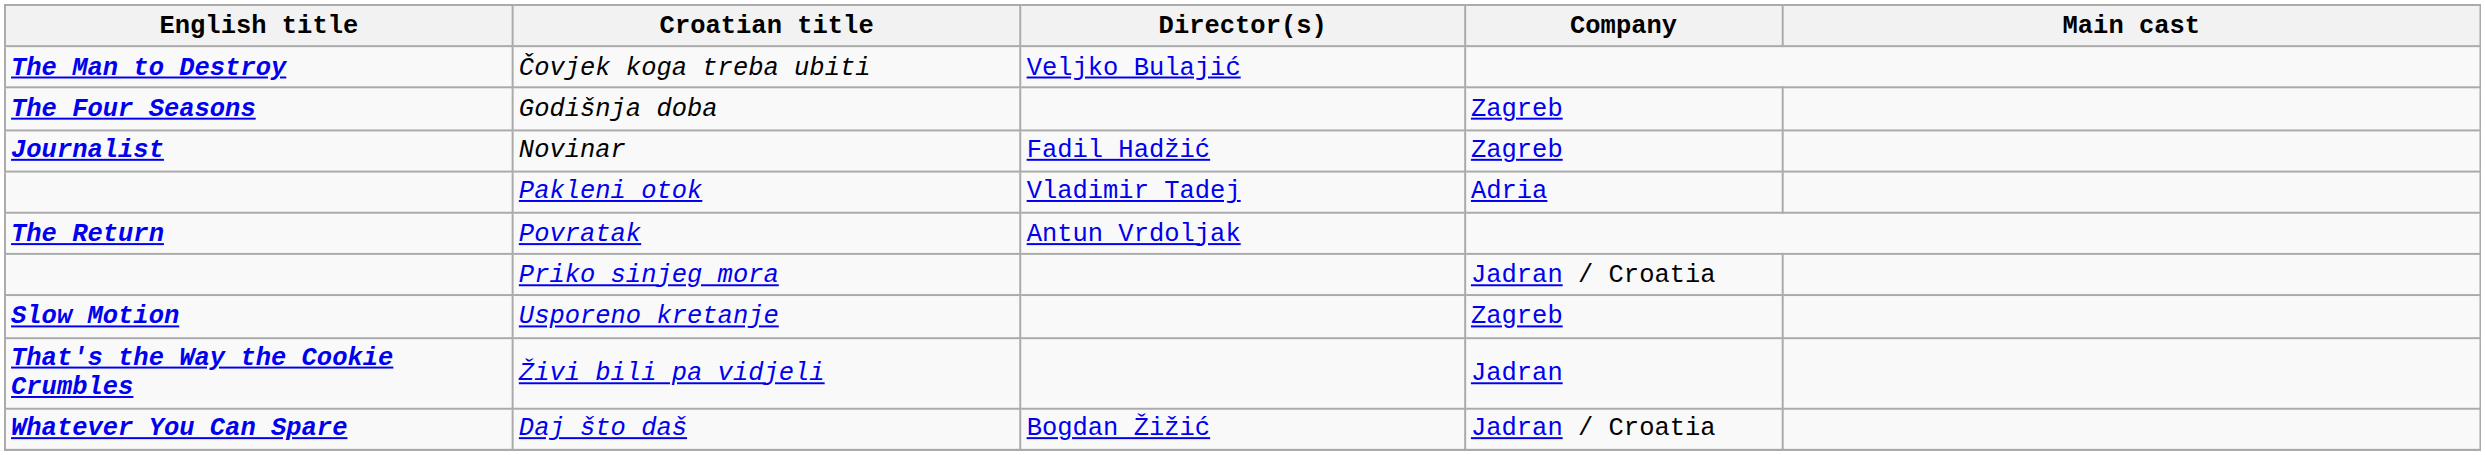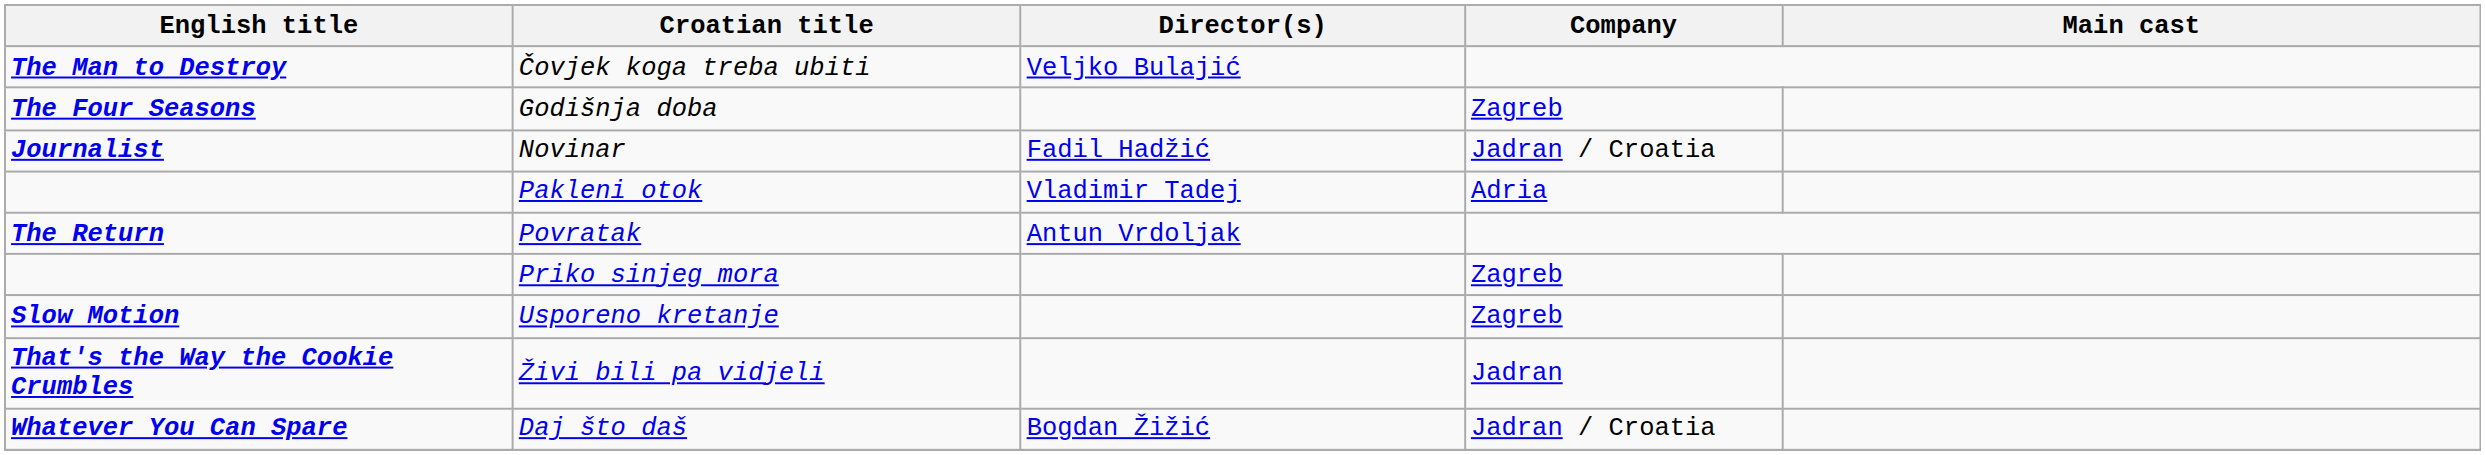 <table class="wikitable" width= "100%">
 <tr>
 <th width=16%>English title</th>
 <th width=16%>Croatian title</th>
 <th width=14%>Director(s)</th>
 <th width=10%>Company</th>
 <th width=22%>Main cast</th>
 </tr>
 <tr>
 <td><strong><em><a href='#'>The Man to Destroy</a></em></strong></td>
 <td><em>Čovjek koga treba ubiti</em></td>
 <td><a href='#'>Veljko Bulajić</a></td>
 <td colspan="2"></td>
 </tr>
 <tr>
 <td><strong><em><a href='#'>The Four Seasons</a></em></strong></td>
 <td><em>Godišnja doba</em></td>
 <td></td>
 <td><a href='#'>Zagreb</a></td>
 <td></td>
 </tr>
 <tr>
 <td><strong><em><a href='#'>Journalist</a></em></strong></td>
 <td><em>Novinar</em></td>
 <td><a href='#'>Fadil Hadžić</a></td>
-<td><a href='#'>Zagreb</a></td>
+<td><a href='#'>Jadran</a> / Croatia</td>
 <td></td>
 </tr>
 <tr>
 <td><strong><em> </em></strong></td>
 <td><em><a href='#'>Pakleni otok</a></em></td>
 <td><a href='#'>Vladimir Tadej</a></td>
 <td><a href='#'>Adria</a></td>
 <td></td>
 </tr>
 <tr>
 <td><strong><em><a href='#'>The Return</a></em></strong></td>
 <td><em><a href='#'>Povratak</a></em></td>
 <td><a href='#'>Antun Vrdoljak</a></td>
 <td colspan="2"></td>
 </tr>
 <tr>
 <td><strong><em> </em></strong></td>
 <td><em><a href='#'>Priko sinjeg mora</a></em></td>
 <td></td>
-<td><a href='#'>Jadran</a> / Croatia</td>
+<td><a href='#'>Zagreb</a></td>
 <td></td>
 </tr>
 <tr>
 <td><strong><em><a href='#'>Slow Motion</a></em></strong></td>
 <td><em><a href='#'>Usporeno kretanje</a></em></td>
 <td></td>
 <td><a href='#'>Zagreb</a></td>
 <td></td>
 </tr>
 <tr>
 <td><strong><em><a href='#'>That's the Way the Cookie Crumbles</a></em></strong></td>
 <td><em><a href='#'>Živi bili pa vidjeli</a></em></td>
 <td> </td>
 <td><a href='#'>Jadran</a></td>
 <td></td>
 </tr>
 <tr>
 <td><strong><em><a href='#'>Whatever You Can Spare</a></em></strong></td>
 <td><em><a href='#'>Daj što daš</a></em></td>
 <td><a href='#'>Bogdan Žižić</a></td>
 <td><a href='#'>Jadran</a> / Croatia</td>
 <td></td>
 </tr>
 <tr>
 </tr>
 </table>
